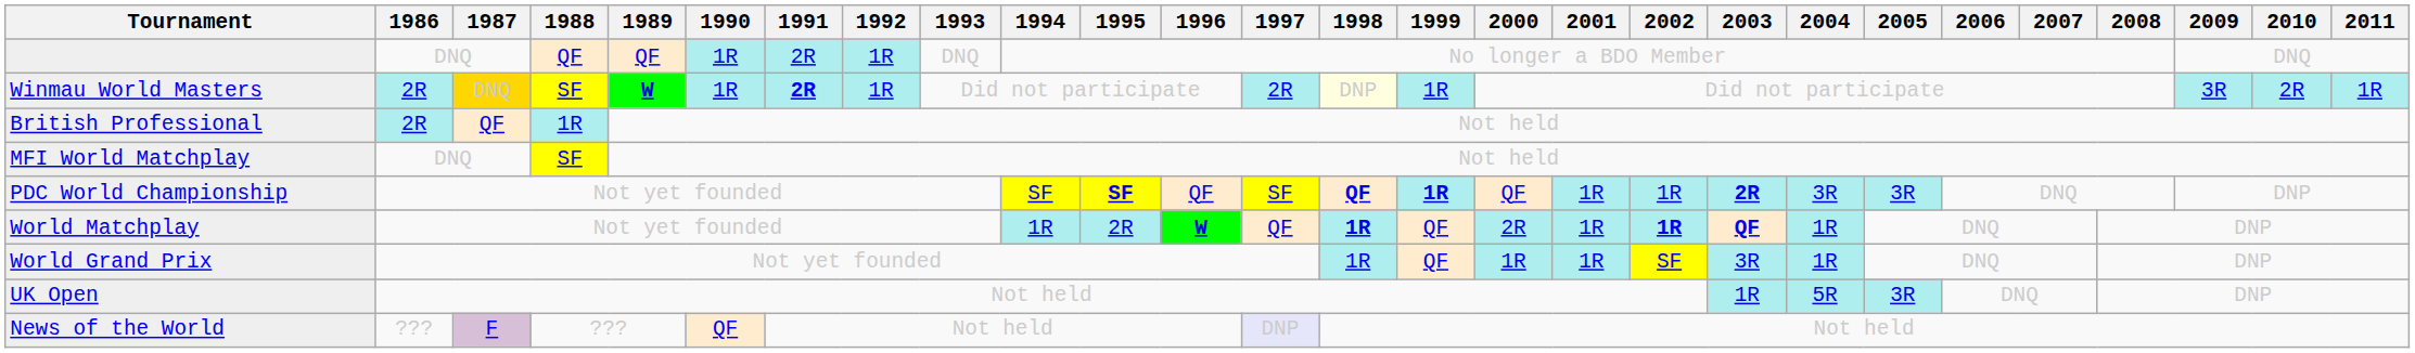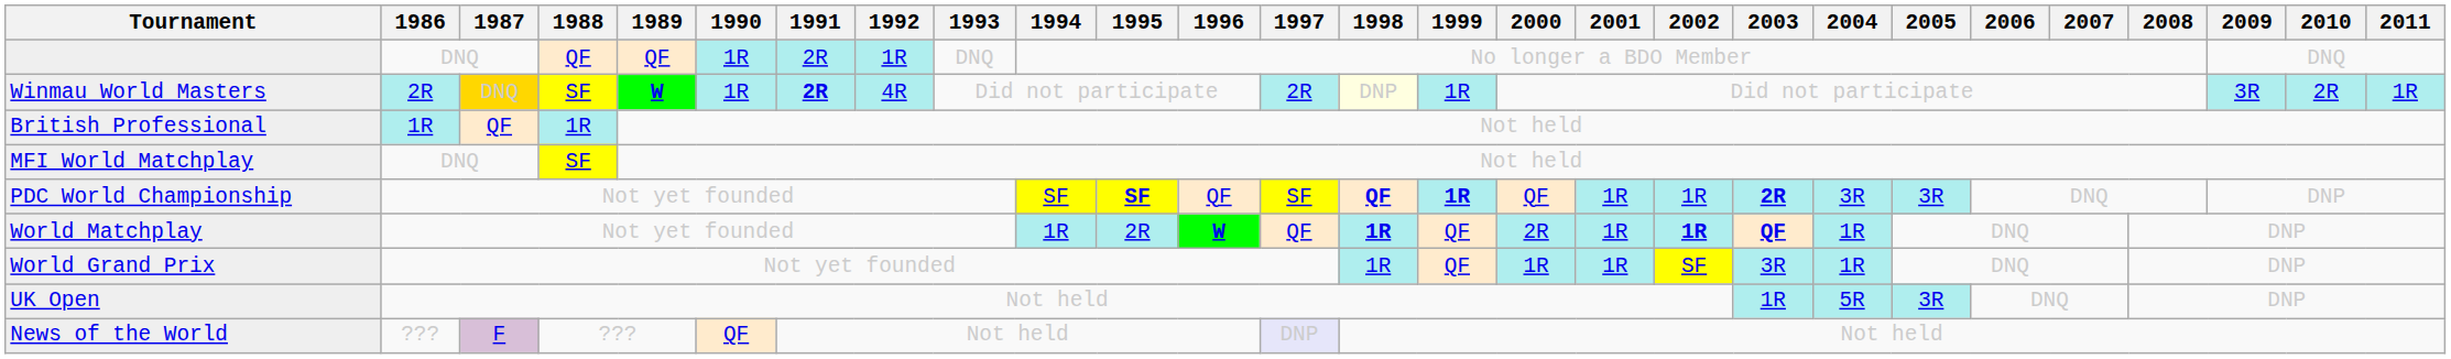 <table class="wikitable" style="width:75%; margin:0">
 <tr>
 <th>Tournament</th>
 <th>1986</th>
 <th>1987</th>
 <th>1988</th>
 <th>1989</th>
 <th>1990</th>
 <th>1991</th>
 <th>1992</th>
 <th>1993</th>
 <th>1994</th>
 <th>1995</th>
 <th>1996</th>
 <th>1997</th>
 <th>1998</th>
 <th>1999</th>
 <th>2000</th>
 <th>2001</th>
 <th>2002</th>
 <th>2003</th>
 <th>2004</th>
 <th>2005</th>
 <th>2006</th>
 <th>2007</th>
 <th>2008</th>
 <th>2009</th>
 <th>2010</th>
 <th>2011</th>
 </tr>
 <tr>
 <td style="background:#efefef;"></td>
 <td colspan="2" style="text-align:center; color:#ccc;">DNQ</td>
 <td style="text-align:center; background:#ffebcd;"><a href='#'>QF</a></td>
 <td style="text-align:center; background:#ffebcd;"><a href='#'>QF</a></td>
 <td style="text-align:center; background:#afeeee;"><a href='#'>1R</a></td>
 <td style="text-align:center; background:#afeeee;"><a href='#'>2R</a></td>
 <td style="text-align:center; background:#afeeee;"><a href='#'>1R</a></td>
 <td style="text-align:center; color:#ccc;">DNQ</td>
 <td colspan="15" style="text-align:center; color:#ccc;">No longer a BDO Member</td>
 <td colspan="3" style="text-align:center; color:#ccc;">DNQ</td>
 </tr>
 <tr>
 <td style="background:#efefef;"><a href='#'>Winmau World Masters</a></td>
 <td style="text-align:center; background:#afeeee;"><a href='#'>2R</a></td>
 <td style="background: gold; text-align:center; color:#ccc;">DNQ</td>
 <td style="text-align:center; background:yellow;"><a href='#'>SF</a></td>
 <td style="text-align:center; background:lime;"><strong><a href='#'>W</a></strong></td>
 <td style="text-align:center; background:#afeeee;"><a href='#'>1R</a></td>
 <td style="text-align:center; background:#afeeee;"><strong><a href='#'>2R</a></strong></td>
-<td style="text-align:center; background:#afeeee;"><a href='#'>1R</a></td>
+<td style="text-align:center; background:#afeeee;"><a href='#'>4R</a></td>
 <td colspan="4" style="text-align:center; color:#ccc;">Did not participate</td>
 <td style="text-align:center; background:#afeeee;"><a href='#'>2R</a></td>
 <td style="background: lightyellow; text-align:center; color:#ccc;">DNP</td>
 <td style="text-align:center; background:#afeeee;"><a href='#'>1R</a></td>
 <td colspan="9" style="text-align:center; color:#ccc;">Did not participate</td>
 <td style="text-align:center; background:#afeeee;"><a href='#'>3R</a></td>
 <td style="text-align:center; background:#afeeee;"><a href='#'>2R</a></td>
 <td style="text-align:center; background:#afeeee;"><a href='#'>1R</a></td>
 </tr>
 <tr>
 <td style="background:#efefef;"><a href='#'>British Professional</a></td>
-<td style="text-align:center; background:#afeeee;"><a href='#'>2R</a></td>
+<td style="text-align:center; background:#afeeee;"><a href='#'>1R</a></td>
 <td style="text-align:center; background:#ffebcd;"><a href='#'>QF</a></td>
 <td style="text-align:center; background:#afeeee;"><a href='#'>1R</a></td>
 <td colspan="23" style="text-align:center; color:#ccc;">Not held</td>
 </tr>
 <tr>
 <td style="background:#efefef;"><a href='#'>MFI World Matchplay</a></td>
 <td colspan="2" style="text-align:center; color:#ccc;">DNQ</td>
 <td style="text-align:center; background:yellow;"><a href='#'>SF</a></td>
 <td colspan="23" style="text-align:center; color:#ccc;">Not held</td>
 </tr>
 <tr>
 <td style="background:#efefef;"><a href='#'>PDC World Championship</a></td>
 <td colspan="8" style="text-align:center; color:#ccc;">Not yet founded</td>
 <td style="text-align:center; background:yellow;"><a href='#'>SF</a></td>
 <td style="text-align:center; background:yellow;"><strong><a href='#'>SF</a></strong></td>
 <td style="text-align:center; background:#ffebcd;"><a href='#'>QF</a></td>
 <td style="text-align:center; background:yellow;"><a href='#'>SF</a></td>
 <td style="text-align:center; background:#ffebcd;"><strong><a href='#'>QF</a></strong></td>
 <td style="text-align:center; background:#afeeee;"><strong><a href='#'>1R</a></strong></td>
 <td style="text-align:center; background:#ffebcd;"><a href='#'>QF</a></td>
 <td style="text-align:center; background:#afeeee;"><a href='#'>1R</a></td>
 <td style="text-align:center; background:#afeeee;"><a href='#'>1R</a></td>
 <td style="text-align:center; background:#afeeee;"><strong><a href='#'>2R</a></strong></td>
 <td style="text-align:center; background:#afeeee;"><a href='#'>3R</a></td>
 <td style="text-align:center; background:#afeeee;"><a href='#'>3R</a></td>
 <td colspan="3" style="text-align:center; color:#ccc;">DNQ</td>
 <td colspan="3" style="text-align:center; color:#ccc;">DNP</td>
 </tr>
 <tr>
 <td style="background:#efefef;"><a href='#'>World Matchplay</a></td>
 <td colspan="8" style="text-align:center; color:#ccc;">Not yet founded</td>
 <td style="text-align:center; background:#afeeee;"><a href='#'>1R</a></td>
 <td style="text-align:center; background:#afeeee;"><a href='#'>2R</a></td>
 <td style="text-align:center; background:lime;"><strong><a href='#'>W</a></strong></td>
 <td style="text-align:center; background:#ffebcd;"><a href='#'>QF</a></td>
 <td style="text-align:center; background:#afeeee;"><strong><a href='#'>1R</a></strong></td>
 <td style="text-align:center; background:#ffebcd;"><a href='#'>QF</a></td>
 <td style="text-align:center; background:#afeeee;"><a href='#'>2R</a></td>
 <td style="text-align:center; background:#afeeee;"><a href='#'>1R</a></td>
 <td style="text-align:center; background:#afeeee;"><strong><a href='#'>1R</a></strong></td>
 <td style="text-align:center; background:#ffebcd;"><strong><a href='#'>QF</a></strong></td>
 <td style="text-align:center; background:#afeeee;"><a href='#'>1R</a></td>
 <td colspan="3" style="text-align:center; color:#ccc;">DNQ</td>
 <td colspan="4" style="text-align:center; color:#ccc;">DNP</td>
 </tr>
 <tr>
 <td style="background:#efefef;"><a href='#'>World Grand Prix</a></td>
 <td colspan="12" style="text-align:center; color:#ccc;">Not yet founded</td>
 <td style="text-align:center; background:#afeeee;"><a href='#'>1R</a></td>
 <td style="text-align:center; background:#ffebcd;"><a href='#'>QF</a></td>
 <td style="text-align:center; background:#afeeee;"><a href='#'>1R</a></td>
 <td style="text-align:center; background:#afeeee;"><a href='#'>1R</a></td>
 <td style="text-align:center; background:yellow;"><a href='#'>SF</a></td>
 <td style="text-align:center; background:#afeeee;"><a href='#'>3R</a></td>
 <td style="text-align:center; background:#afeeee;"><a href='#'>1R</a></td>
 <td colspan="3" style="text-align:center; color:#ccc;">DNQ</td>
 <td colspan="4" style="text-align:center; color:#ccc;">DNP</td>
 </tr>
 <tr>
 <td style="background:#efefef;"><a href='#'>UK Open</a></td>
 <td colspan="17" style="text-align:center; color:#ccc;">Not held</td>
 <td style="text-align:center; background:#afeeee;"><a href='#'>1R</a></td>
 <td style="text-align:center; background:#afeeee;"><a href='#'>5R</a></td>
 <td style="text-align:center; background:#afeeee;"><a href='#'>3R</a></td>
 <td colspan="2" style="text-align:center; color:#ccc;">DNQ</td>
 <td colspan="4" style="text-align:center; color:#ccc;">DNP</td>
 </tr>
 <tr>
 <td style="background:#efefef;"><a href='#'>News of the World</a></td>
 <td style="text-align:center; color:#ccc;">???</td>
 <td style="text-align:center; background:thistle;"><a href='#'>F</a></td>
 <td colspan="2" style="text-align:center; color:#ccc;">???</td>
 <td style="text-align:center; background:#ffebcd;"><a href='#'>QF</a></td>
 <td colspan="6" style="text-align:center; color:#ccc;">Not held</td>
 <td style="background: lavender; text-align:center; color:#ccc;">DNP</td>
 <td colspan="14" style="text-align:center; color:#ccc;">Not held</td>
 </tr>
 </table>
